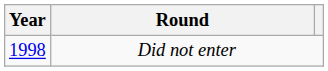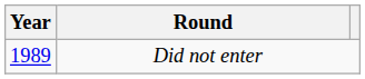 <table class="wikitable" style="text-align: center; font-size:90%">
 <tr>
 <th>Year</th>
 <th style="width:200px">Round</th>
 <th></th>
 </tr>
 <tr>
-<td><a href='#'>1998</a></td>
+<td><a href='#'>1989</a></td>
 <td colspan="2"><em>Did not enter</em></td>
 </tr>
 </table>
